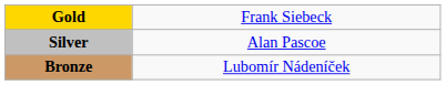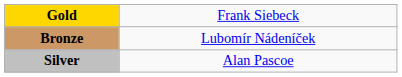 <table class="wikitable" style="text-align:center; " width="35%">
 <tr>
 <td bgcolor="gold"><strong>Gold</strong></td>
 <td><a href='#'>Frank Siebeck</a><br>  <small><em></em></small></td>
 </tr>
 <tr>
+<td bgcolor="CC9966"><strong>Bronze</strong></td>
+<td><a href='#'>Lubomír Nádeníček</a><br>  <small><em></em></small></td>
+</tr>
+<tr>
 <td bgcolor="silver"><strong>Silver</strong></td>
 <td><a href='#'>Alan Pascoe</a><br>  <small><em></em></small></td>
 </tr>
-<tr>
-<td bgcolor="CC9966"><strong>Bronze</strong></td>
-<td><a href='#'>Lubomír Nádeníček</a><br>  <small><em></em></small></td>
-</tr>
 </table>
